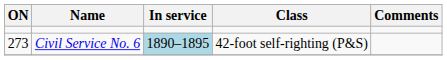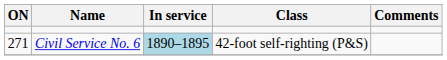 <table class="wikitable">
 <tr>
 <th>ON</th>
 <th>Name</th>
 <th>In service</th>
 <th>Class</th>
 <th>Comments</th>
 </tr>
 <tr>
 <td></td>
 <td></td>
 <td></td>
 <td></td>
 <td></td>
 </tr>
 <tr>
-<td>273</td>
+<td>271</td>
 <td><a href='#'><em>Civil Service No. 6</em></a></td>
 <td style="background: lightblue;">1890–1895</td>
 <td>42-foot self-righting (P&S)</td>
 <td><br></td>
 </tr>
 <tr>
 </tr>
 </table>
